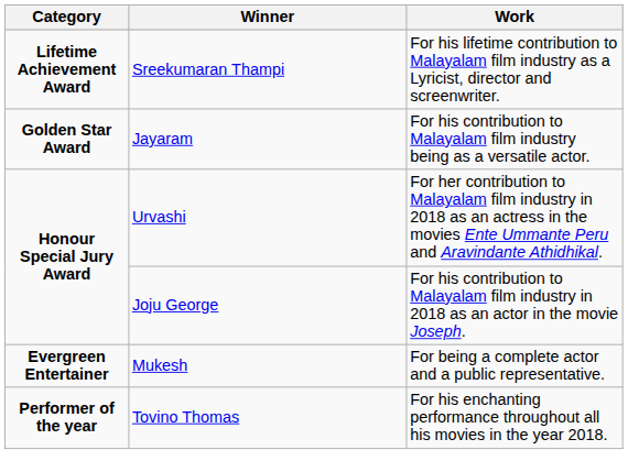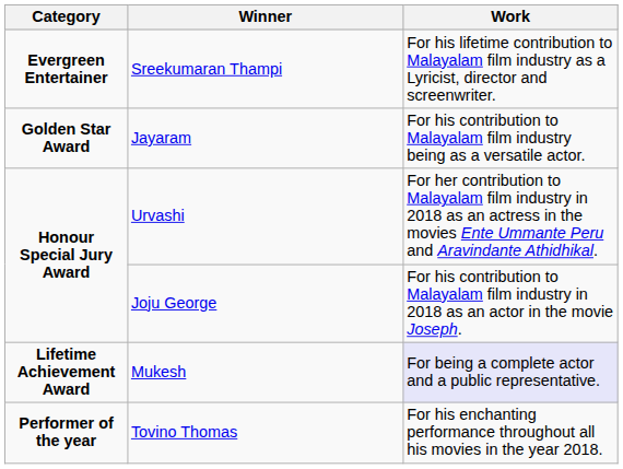 <table class="wikitable" style="width:100%">
 <tr style="background:#BEBEBE">
 <th width="20%">Category</th>
 <th width="45%">Winner</th>
 <th width="35%">Work</th>
 </tr>
 <tr>
-<td style="text-align:center"><strong>Lifetime Achievement Award</strong></td>
+<td style="text-align:center"><strong>Evergreen Entertainer</strong></td>
 <td><a href='#'>Sreekumaran Thampi</a></td>
 <td>For his lifetime contribution to <a href='#'>Malayalam</a> film industry as a Lyricist, director and screenwriter.</td>
 </tr>
 <tr>
 <td style="text-align:center"><strong>Golden Star Award</strong></td>
 <td><a href='#'>Jayaram</a></td>
 <td>For his contribution to <a href='#'>Malayalam</a> film industry being as a versatile actor.</td>
 </tr>
 <tr>
 <td rowspan=2 style="text-align:center"><strong>Honour Special Jury Award</strong></td>
 <td><a href='#'>Urvashi</a></td>
 <td>For her contribution to <a href='#'>Malayalam</a> film industry in 2018 as an actress in the movies <em><a href='#'>Ente Ummante Peru</a></em> and <em><a href='#'>Aravindante Athidhikal</a></em>.</td>
 </tr>
 <tr>
 <td><a href='#'>Joju George</a></td>
 <td>For his contribution to <a href='#'>Malayalam</a> film industry in 2018 as an actor in the movie <em><a href='#'>Joseph</a></em>.</td>
 </tr>
 <tr>
-<td style="text-align:center"><strong>Evergreen Entertainer</strong></td>
+<td style="text-align:center"><strong>Lifetime Achievement Award</strong></td>
 <td><a href='#'>Mukesh</a></td>
-<td>For being a complete actor and a public representative.</td>
+<td style="background: lavender;">For being a complete actor and a public representative.</td>
 </tr>
 <tr>
 <td style="text-align:center"><strong>Performer of the year</strong></td>
 <td><a href='#'>Tovino Thomas</a></td>
 <td>For his enchanting performance throughout all his movies in the year 2018.</td>
 </tr>
 </table>
